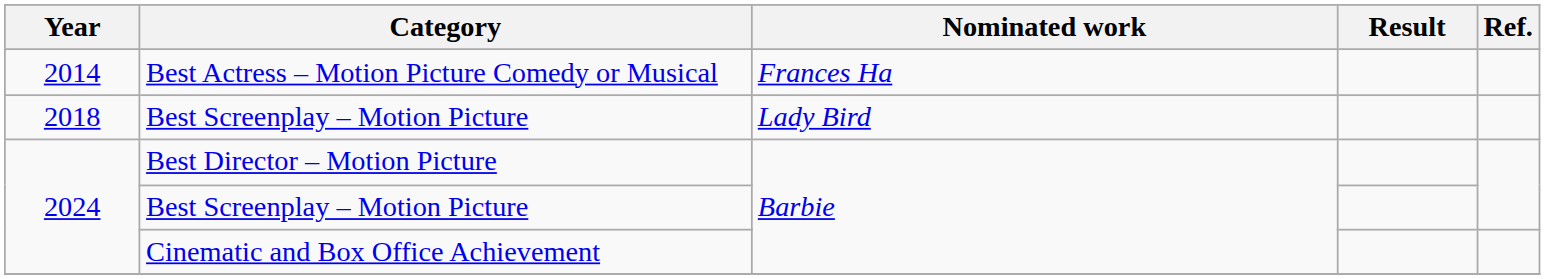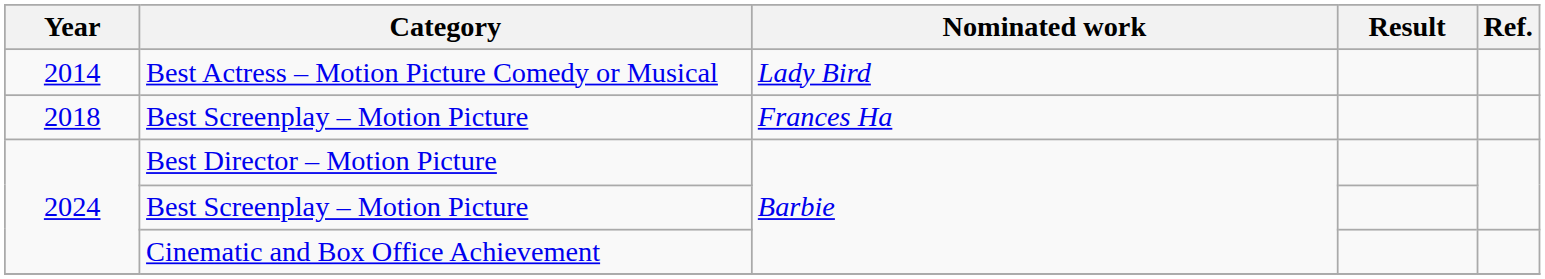 <table class=wikitable>
 <tr>
 <th scope="col" style="width:5em;">Year</th>
 <th scope="col" style="width:26em;">Category</th>
 <th scope="col" style="width:25em;">Nominated work</th>
 <th scope="col" style="width:5em;">Result</th>
 <th>Ref.</th>
 </tr>
 <tr>
 <td style="text-align:center;"><a href='#'>2014</a></td>
 <td><a href='#'>Best Actress – Motion Picture Comedy or Musical</a></td>
-<td><em><a href='#'>Frances Ha</a></em></td>
+<td><em><a href='#'>Lady Bird</a></em></td>
 <td></td>
 <td style="text-align:center;"></td>
 </tr>
 <tr>
 <td style="text-align:center;"><a href='#'>2018</a></td>
 <td><a href='#'>Best Screenplay – Motion Picture</a></td>
-<td><em><a href='#'>Lady Bird</a></em></td>
+<td><em><a href='#'>Frances Ha</a></em></td>
 <td></td>
 <td style="text-align:center;"></td>
 </tr>
 <tr>
 <td style="text-align:center;" rowspan="3"><a href='#'>2024</a></td>
 <td><a href='#'>Best Director – Motion Picture</a></td>
 <td rowspan="3"><em><a href='#'>Barbie</a></em></td>
 <td></td>
 <td style="text-align:center;" rowspan="2"></td>
 </tr>
 <tr>
 <td><a href='#'>Best Screenplay – Motion Picture</a></td>
 <td></td>
 </tr>
 <tr>
 <td><a href='#'>Cinematic and Box Office Achievement</a></td>
 <td></td>
 <td align="center"></td>
 </tr>
 <tr>
 </tr>
 </table>
